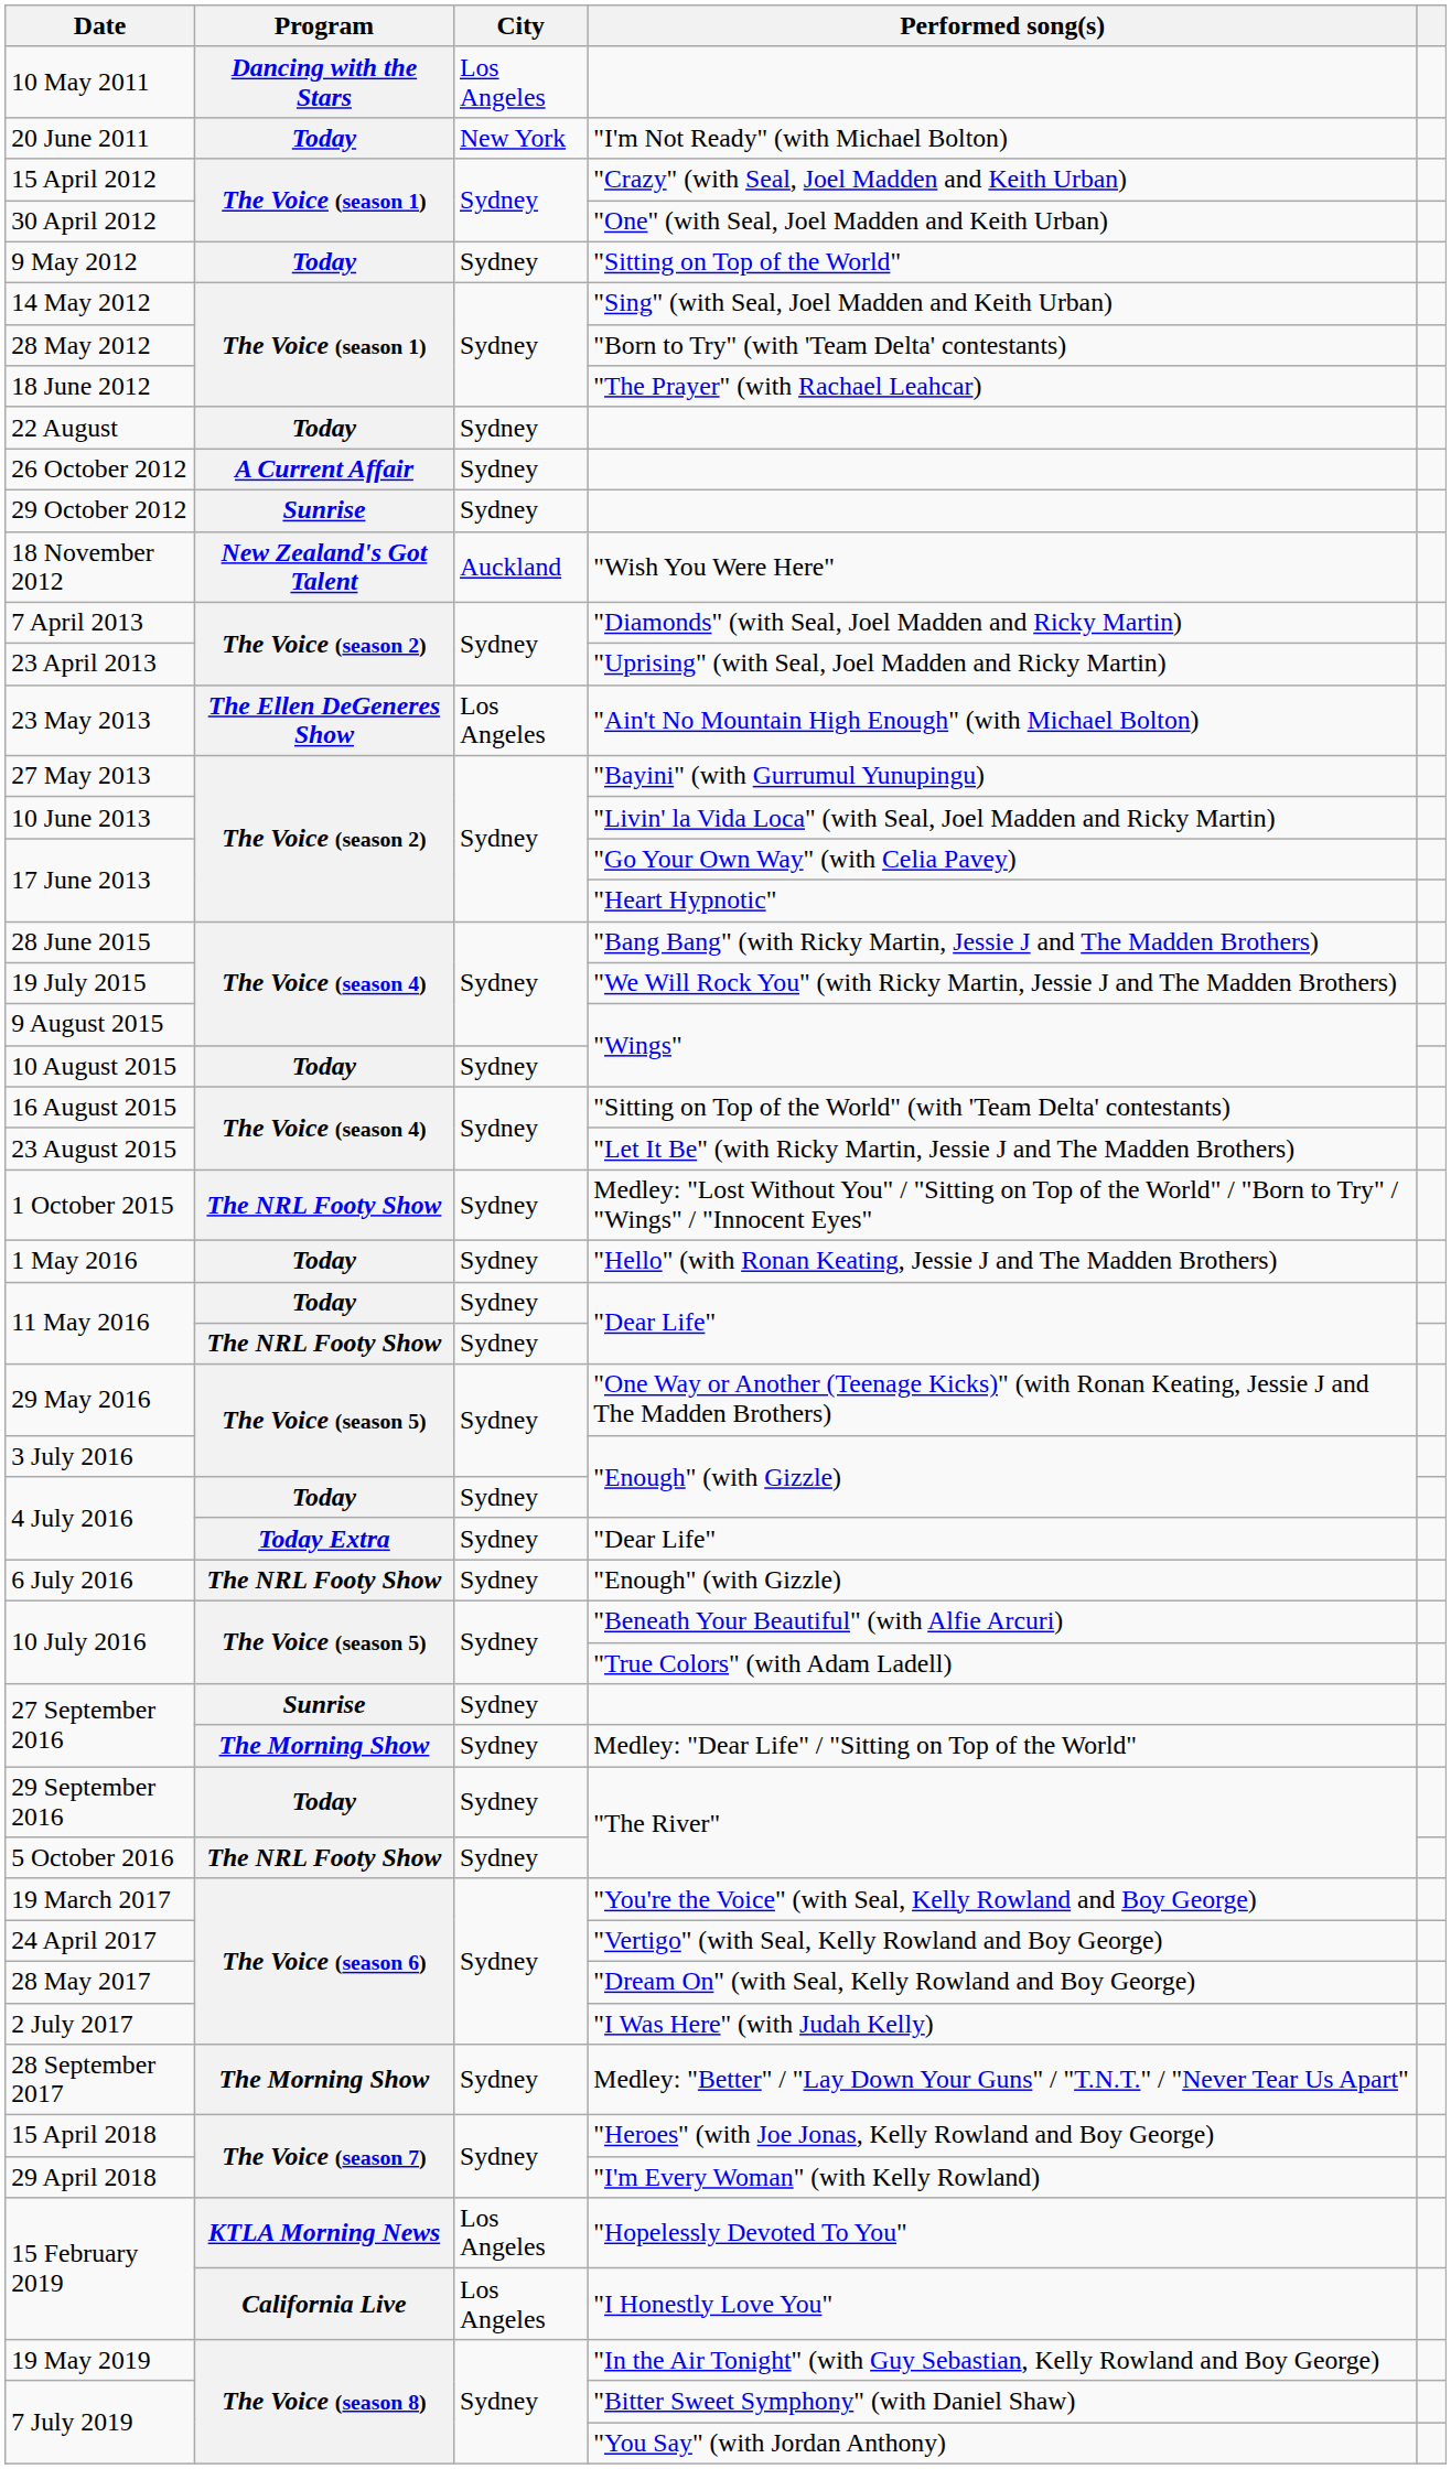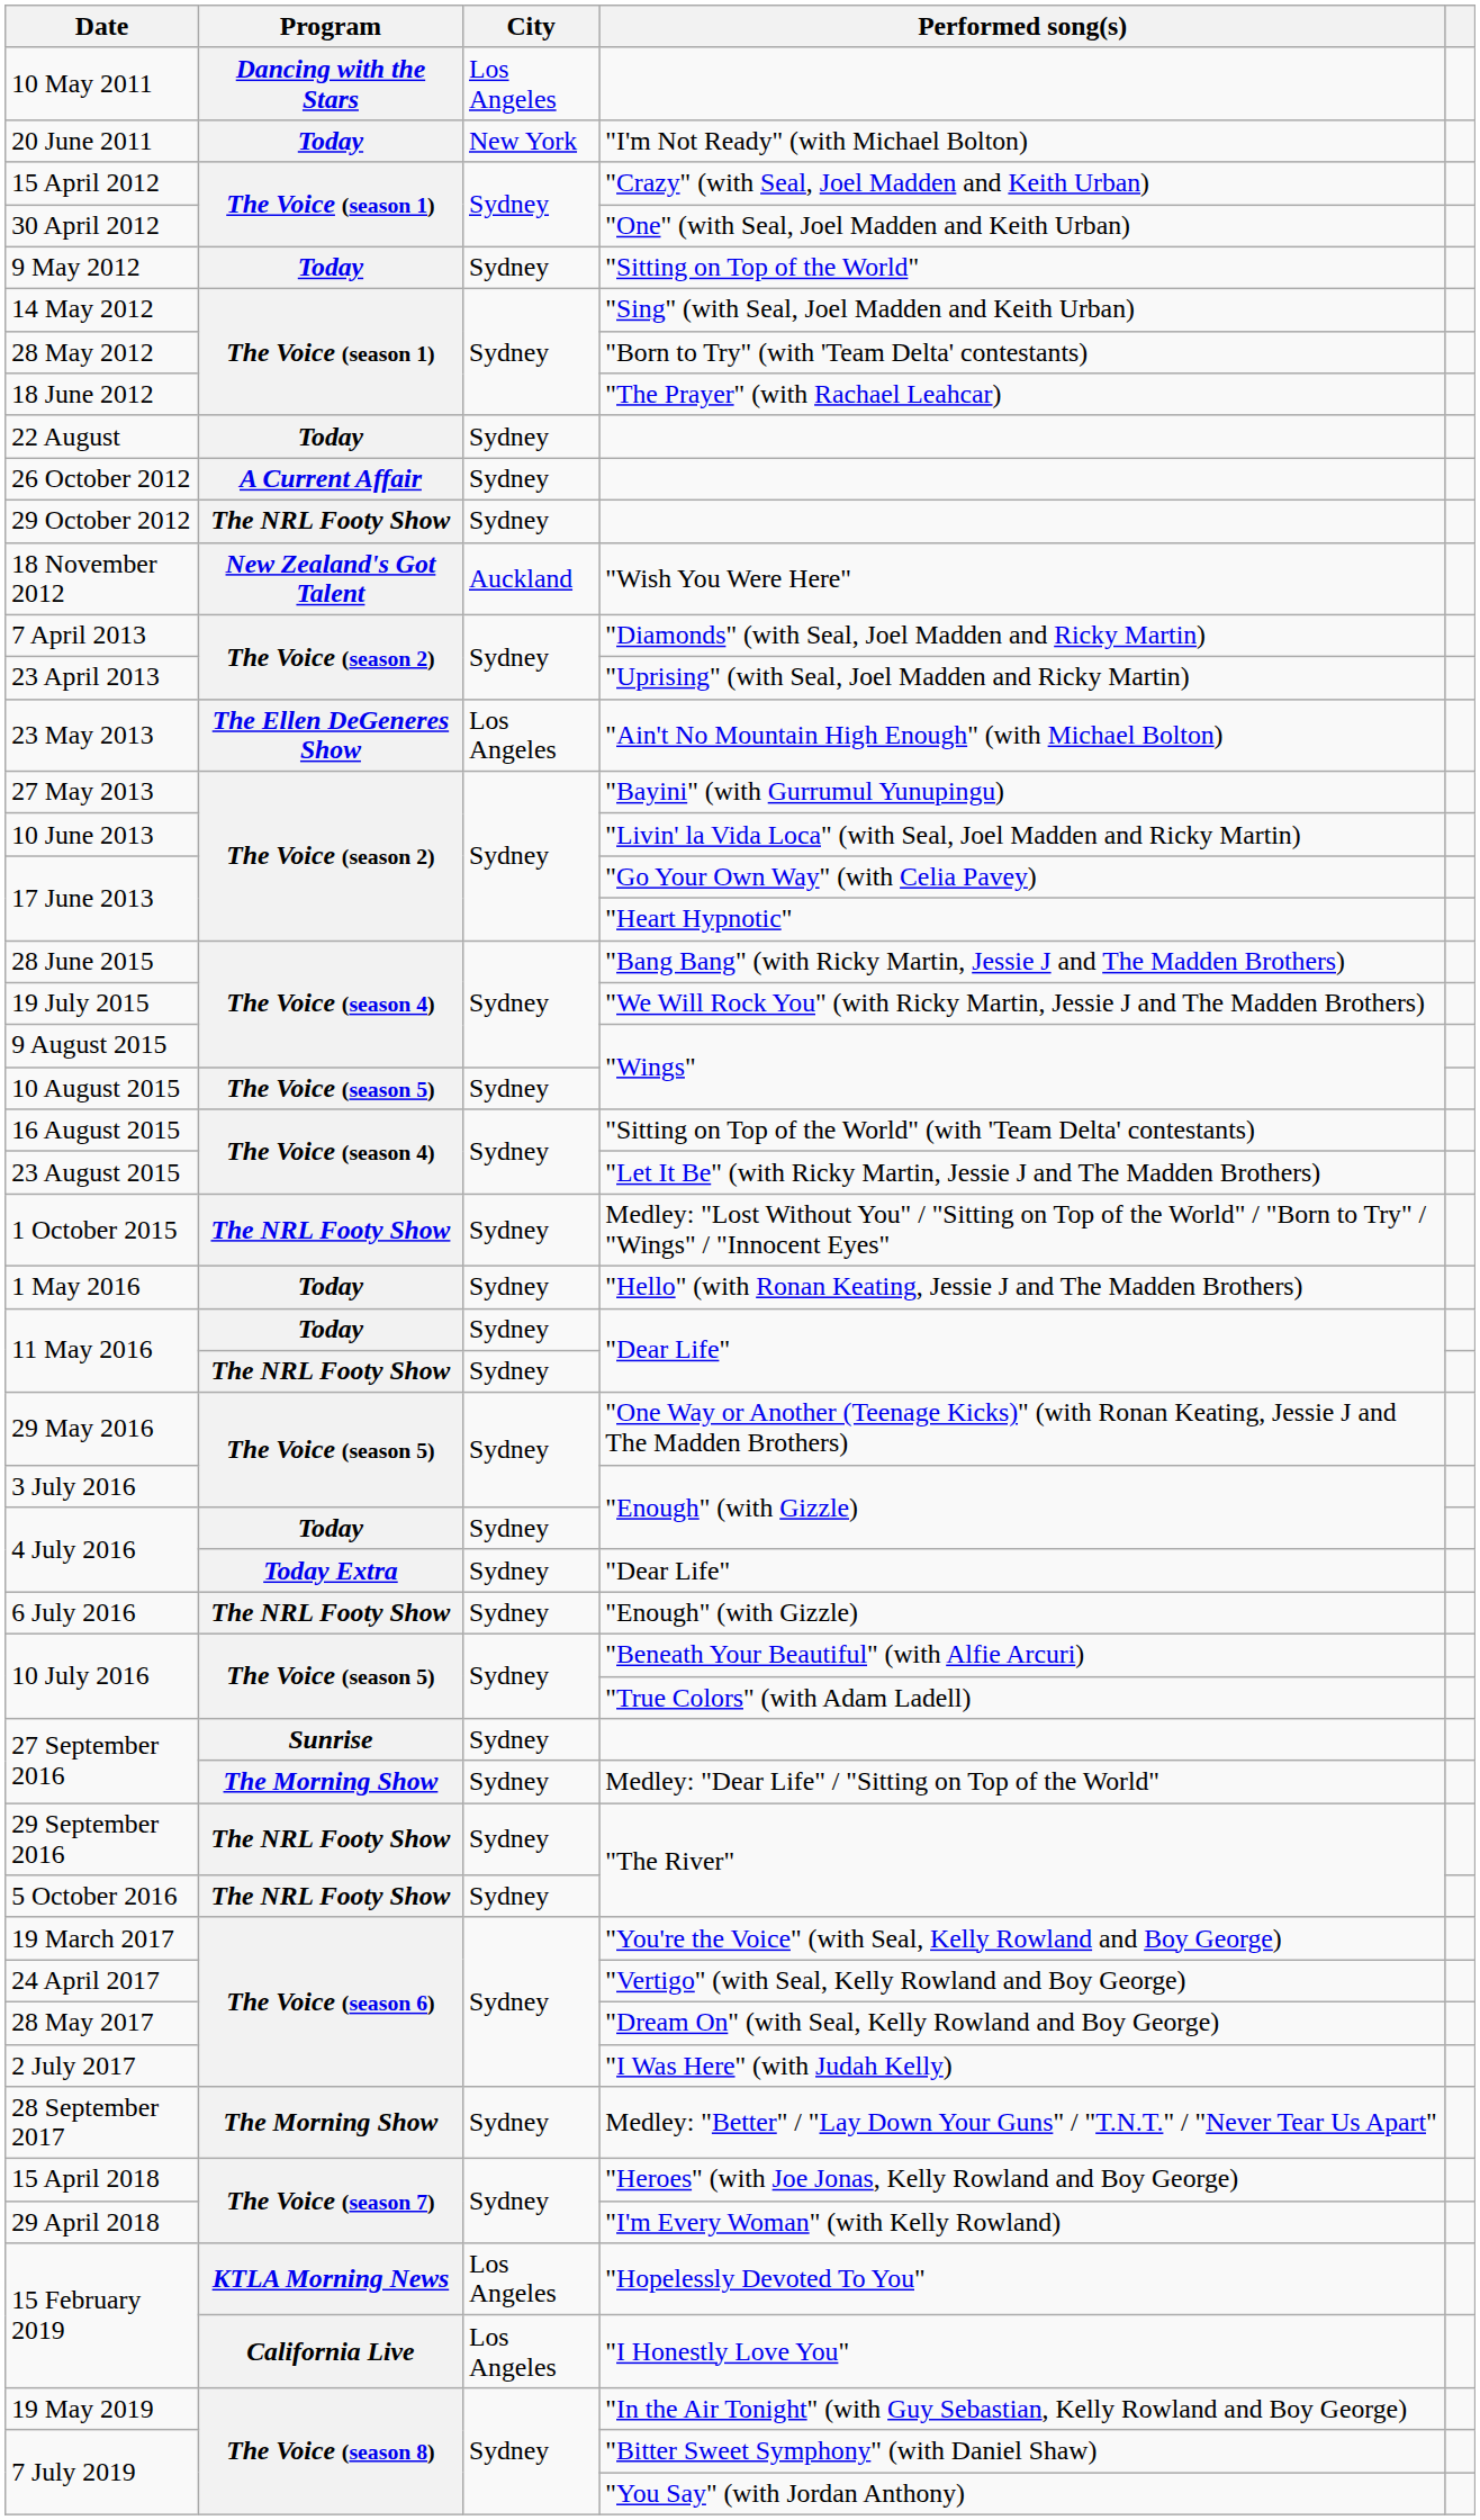 <table class="wikitable sortable plainrowheaders" style="text-align:left;" width=100%>
 <tr>
 <th scope="col">Date</th>
 <th scope="col">Program</th>
 <th scope="col">City</th>
 <th scope="col">Performed song(s)</th>
 <th scope="col" width=2% class="unsortable"></th>
 </tr>
 <tr>
 <td>10 May 2011</td>
 <th scope="row"><em><a href='#'>Dancing with the Stars</a></em></th>
 <td><a href='#'>Los Angeles</a></td>
 <td></td>
 <td></td>
 </tr>
 <tr>
 <td>20 June 2011</td>
 <th scope="row"><em><a href='#'>Today</a></em></th>
 <td><a href='#'>New York</a></td>
 <td>"I'm Not Ready" (with Michael Bolton)</td>
 <td></td>
 </tr>
 <tr>
 <td>15 April 2012</td>
 <th scope="row" rowspan="2"><em><a href='#'>The Voice</a></em> <small>(<a href='#'>season 1</a>)</small></th>
 <td rowspan=2><a href='#'>Sydney</a></td>
 <td>"<a href='#'>Crazy</a>" (with <a href='#'>Seal</a>, <a href='#'>Joel Madden</a> and <a href='#'>Keith Urban</a>)</td>
 <td></td>
 </tr>
 <tr>
 <td>30 April 2012</td>
 <td>"<a href='#'>One</a>" (with Seal, Joel Madden and Keith Urban)</td>
 <td></td>
 </tr>
 <tr>
 <td>9 May 2012</td>
 <th scope="row"><em><a href='#'>Today</a></em></th>
 <td>Sydney</td>
 <td>"<a href='#'>Sitting on Top of the World</a>"</td>
 <td></td>
 </tr>
 <tr>
 <td>14 May 2012</td>
 <th scope="row" rowspan="3"><em>The Voice</em> <small>(season 1)</small></th>
 <td rowspan=3>Sydney</td>
 <td>"<a href='#'>Sing</a>" (with Seal, Joel Madden and Keith Urban)</td>
 <td></td>
 </tr>
 <tr>
 <td>28 May 2012</td>
 <td>"Born to Try" (with 'Team Delta' contestants)</td>
 <td></td>
 </tr>
 <tr>
 <td>18 June 2012</td>
 <td>"<a href='#'>The Prayer</a>" (with <a href='#'>Rachael Leahcar</a>)</td>
 <td></td>
 </tr>
 <tr>
 <td>22 August</td>
 <th scope="row"><em>Today</em></th>
 <td>Sydney</td>
 <td></td>
 <td></td>
 </tr>
 <tr>
 <td>26 October 2012</td>
 <th scope="row"><em><a href='#'>A Current Affair</a></em></th>
 <td>Sydney</td>
 <td></td>
 <td></td>
 </tr>
 <tr>
 <td>29 October 2012</td>
-<th scope="row"><em><a href='#'>Sunrise</a></em></th>
+<th scope="row"><em>The NRL Footy Show</em></th>
 <td>Sydney</td>
 <td></td>
 <td><br></td>
 </tr>
 <tr>
 <td>18 November 2012</td>
 <th scope="row"><em><a href='#'>New Zealand's Got Talent</a></em></th>
 <td><a href='#'>Auckland</a></td>
 <td>"Wish You Were Here"</td>
 <td></td>
 </tr>
 <tr>
 <td>7 April 2013</td>
 <th scope="row" rowspan="2"><em>The Voice</em> <small>(<a href='#'>season 2</a>)</small></th>
 <td rowspan=2>Sydney</td>
 <td>"<a href='#'>Diamonds</a>" (with Seal, Joel Madden and <a href='#'>Ricky Martin</a>)</td>
 <td></td>
 </tr>
 <tr>
 <td>23 April 2013</td>
 <td>"<a href='#'>Uprising</a>" (with Seal, Joel Madden and Ricky Martin)</td>
 <td></td>
 </tr>
 <tr>
 <td>23 May 2013</td>
 <th scope="row"><em><a href='#'>The Ellen DeGeneres Show</a></em></th>
 <td>Los Angeles</td>
 <td>"<a href='#'>Ain't No Mountain High Enough</a>" (with <a href='#'>Michael Bolton</a>)</td>
 <td></td>
 </tr>
 <tr>
 <td>27 May 2013</td>
 <th scope="row" rowspan="4"><em>The Voice</em> <small>(season 2)</small></th>
 <td rowspan=4>Sydney</td>
 <td>"<a href='#'>Bayini</a>" (with <a href='#'>Gurrumul Yunupingu</a>)</td>
 <td></td>
 </tr>
 <tr>
 <td>10 June 2013</td>
 <td>"<a href='#'>Livin' la Vida Loca</a>" (with Seal, Joel Madden and Ricky Martin)</td>
 <td></td>
 </tr>
 <tr>
 <td rowspan=2>17 June 2013</td>
 <td>"<a href='#'>Go Your Own Way</a>" (with <a href='#'>Celia Pavey</a>)</td>
 <td></td>
 </tr>
 <tr>
 <td>"<a href='#'>Heart Hypnotic</a>"</td>
 <td></td>
 </tr>
 <tr>
 <td>28 June 2015</td>
 <th scope="row" rowspan=3><em>The Voice</em> <small>(<a href='#'>season 4</a>)</small></th>
 <td rowspan=3>Sydney</td>
 <td>"<a href='#'>Bang Bang</a>" (with Ricky Martin, <a href='#'>Jessie J</a> and <a href='#'>The Madden Brothers</a>)</td>
 <td></td>
 </tr>
 <tr>
 <td>19 July 2015</td>
 <td>"<a href='#'>We Will Rock You</a>" (with Ricky Martin, Jessie J and The Madden Brothers)</td>
 <td></td>
 </tr>
 <tr>
 <td>9 August 2015</td>
 <td rowspan=2>"<a href='#'>Wings</a>"</td>
 <td></td>
 </tr>
 <tr>
 <td>10 August 2015</td>
-<th scope="row"><em>Today</em></th>
+<th scope="row"><em>The Voice</em> <small>(<a href='#'>season 5</a>)</small></th>
 <td>Sydney</td>
 <td></td>
 </tr>
 <tr>
 <td>16 August 2015</td>
 <th scope="row" rowspan=2><em>The Voice</em> <small>(season 4)</small></th>
 <td rowspan=2>Sydney</td>
 <td>"Sitting on Top of the World" (with 'Team Delta' contestants)</td>
 <td></td>
 </tr>
 <tr>
 <td>23 August 2015</td>
 <td>"<a href='#'>Let It Be</a>" (with Ricky Martin, Jessie J and The Madden Brothers)</td>
 <td></td>
 </tr>
 <tr>
 <td>1 October 2015</td>
 <th scope="row"><em><a href='#'>The NRL Footy Show</a></em></th>
 <td>Sydney</td>
 <td>Medley: "Lost Without You" / "Sitting on Top of the World" / "Born to Try" / "Wings" / "Innocent Eyes"</td>
 <td></td>
 </tr>
 <tr>
 <td>1 May 2016</td>
 <th scope="row"><em>Today</em></th>
 <td>Sydney</td>
 <td>"<a href='#'>Hello</a>" (with <a href='#'>Ronan Keating</a>, Jessie J and The Madden Brothers)</td>
 <td></td>
 </tr>
 <tr>
 <td rowspan=2>11 May 2016</td>
 <th scope="row"><em>Today</em></th>
 <td>Sydney</td>
 <td rowspan=2>"<a href='#'>Dear Life</a>"</td>
 <td></td>
 </tr>
 <tr>
 <th scope="row"><em>The NRL Footy Show</em></th>
 <td>Sydney</td>
 <td></td>
 </tr>
 <tr>
 <td>29 May 2016</td>
 <th scope="row" rowspan=2><em>The Voice</em> <small>(season 5)</small></th>
 <td rowspan=2>Sydney</td>
 <td>"<a href='#'>One Way or Another (Teenage Kicks)</a>" (with Ronan Keating, Jessie J and The Madden Brothers)</td>
 <td></td>
 </tr>
 <tr>
 <td>3 July 2016</td>
 <td rowspan=2>"<a href='#'>Enough</a>" (with <a href='#'>Gizzle</a>)</td>
 <td></td>
 </tr>
 <tr>
 <td rowspan=2>4 July 2016</td>
 <th scope="row"><em>Today</em></th>
 <td>Sydney</td>
 <td></td>
 </tr>
 <tr>
 <th scope="row"><em><a href='#'>Today Extra</a></em></th>
 <td>Sydney</td>
 <td>"Dear Life"</td>
 <td></td>
 </tr>
 <tr>
 <td>6 July 2016</td>
 <th scope="row"><em>The NRL Footy Show</em></th>
 <td>Sydney</td>
 <td>"Enough" (with Gizzle)</td>
 <td></td>
 </tr>
 <tr>
 <td rowspan=2>10 July 2016</td>
 <th scope="row" rowspan=2><em>The Voice</em> <small>(season 5)</small></th>
 <td rowspan=2>Sydney</td>
 <td>"<a href='#'>Beneath Your Beautiful</a>" (with <a href='#'>Alfie Arcuri</a>)</td>
 <td></td>
 </tr>
 <tr>
 <td>"<a href='#'>True Colors</a>" (with Adam Ladell)</td>
 <td></td>
 </tr>
 <tr>
 <td rowspan=2>27 September 2016</td>
 <th scope="row"><em>Sunrise</em></th>
 <td>Sydney</td>
 <td></td>
 <td></td>
 </tr>
 <tr>
 <th scope="row"><em><a href='#'>The Morning Show</a></em></th>
 <td>Sydney</td>
 <td>Medley: "Dear Life" / "Sitting on Top of the World"</td>
 <td></td>
 </tr>
 <tr>
 <td>29 September 2016</td>
-<th scope="row"><em>Today</em></th>
+<th scope="row"><em>The NRL Footy Show</em></th>
 <td>Sydney</td>
 <td rowspan=2>"The River"</td>
 <td></td>
 </tr>
 <tr>
 <td>5 October 2016</td>
 <th scope="row"><em>The NRL Footy Show</em></th>
 <td>Sydney</td>
 <td></td>
 </tr>
 <tr>
 <td>19 March 2017</td>
 <th scope="row" rowspan=4><em>The Voice</em> <small>(<a href='#'>season 6</a>)</small></th>
 <td rowspan=4>Sydney</td>
 <td>"<a href='#'>You're the Voice</a>" (with Seal, <a href='#'>Kelly Rowland</a> and <a href='#'>Boy George</a>)</td>
 <td></td>
 </tr>
 <tr>
 <td>24 April 2017</td>
 <td>"<a href='#'>Vertigo</a>" (with Seal, Kelly Rowland and Boy George)</td>
 <td></td>
 </tr>
 <tr>
 <td>28 May 2017</td>
 <td>"<a href='#'>Dream On</a>" (with Seal, Kelly Rowland and Boy George)</td>
 <td></td>
 </tr>
 <tr>
 <td>2 July 2017</td>
 <td>"<a href='#'>I Was Here</a>" (with <a href='#'>Judah Kelly</a>)</td>
 <td></td>
 </tr>
 <tr>
 <td>28 September 2017</td>
 <th scope="row"><em>The Morning Show</em></th>
 <td>Sydney</td>
 <td>Medley: "<a href='#'>Better</a>" / "<a href='#'>Lay Down Your Guns</a>" / "<a href='#'>T.N.T.</a>" / "<a href='#'>Never Tear Us Apart</a>"</td>
 <td></td>
 </tr>
 <tr>
 <td>15 April 2018</td>
 <th scope="row" rowspan=2><em>The Voice</em> <small>(<a href='#'>season 7</a>)</small></th>
 <td rowspan=2>Sydney</td>
 <td>"<a href='#'>Heroes</a>" (with <a href='#'>Joe Jonas</a>, Kelly Rowland and Boy George)</td>
 <td></td>
 </tr>
 <tr>
 <td>29 April 2018</td>
 <td>"<a href='#'>I'm Every Woman</a>" (with Kelly Rowland)</td>
 <td></td>
 </tr>
 <tr>
 <td rowspan=2>15 February 2019</td>
 <th scope="row"><em><a href='#'>KTLA Morning News</a></em></th>
 <td>Los Angeles</td>
 <td>"<a href='#'>Hopelessly Devoted To You</a>"</td>
 <td></td>
 </tr>
 <tr>
 <th scope="row"><em>California Live</em></th>
 <td>Los Angeles</td>
 <td>"<a href='#'>I Honestly Love You</a>"</td>
 <td></td>
 </tr>
 <tr>
 <td>19 May 2019</td>
 <th scope="row" rowspan=3><em>The Voice</em> <small>(<a href='#'>season 8</a>)</small></th>
 <td rowspan=3>Sydney</td>
 <td>"<a href='#'>In the Air Tonight</a>" (with <a href='#'>Guy Sebastian</a>, Kelly Rowland and Boy George)</td>
 <td></td>
 </tr>
 <tr>
 <td rowspan=2>7 July 2019</td>
 <td>"<a href='#'>Bitter Sweet Symphony</a>" (with Daniel Shaw)</td>
 <td></td>
 </tr>
 <tr>
 <td>"<a href='#'>You Say</a>" (with Jordan Anthony)</td>
 <td></td>
 </tr>
 </table>
